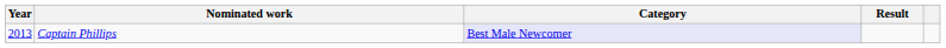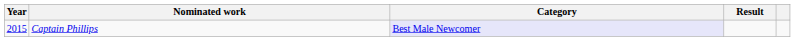 <table class=wikitable>
 <tr>
 <th scope="col" style="width:1em;">Year</th>
 <th scope="col" style="width:39em;">Nominated work</th>
 <th scope="col" style="width:36em;">Category</th>
 <th scope="col" style="width:5em;">Result</th>
 <th scope="col" style="width:1em;"></th>
 </tr>
 <tr>
-<td><a href='#'>2013</a></td>
+<td><a href='#'>2015</a></td>
 <td><em><a href='#'>Captain Phillips</a></em></td>
 <td style="background: lavender;"><a href='#'>Best Male Newcomer</a></td>
 <td></td>
 <td></td>
 </tr>
 </table>
